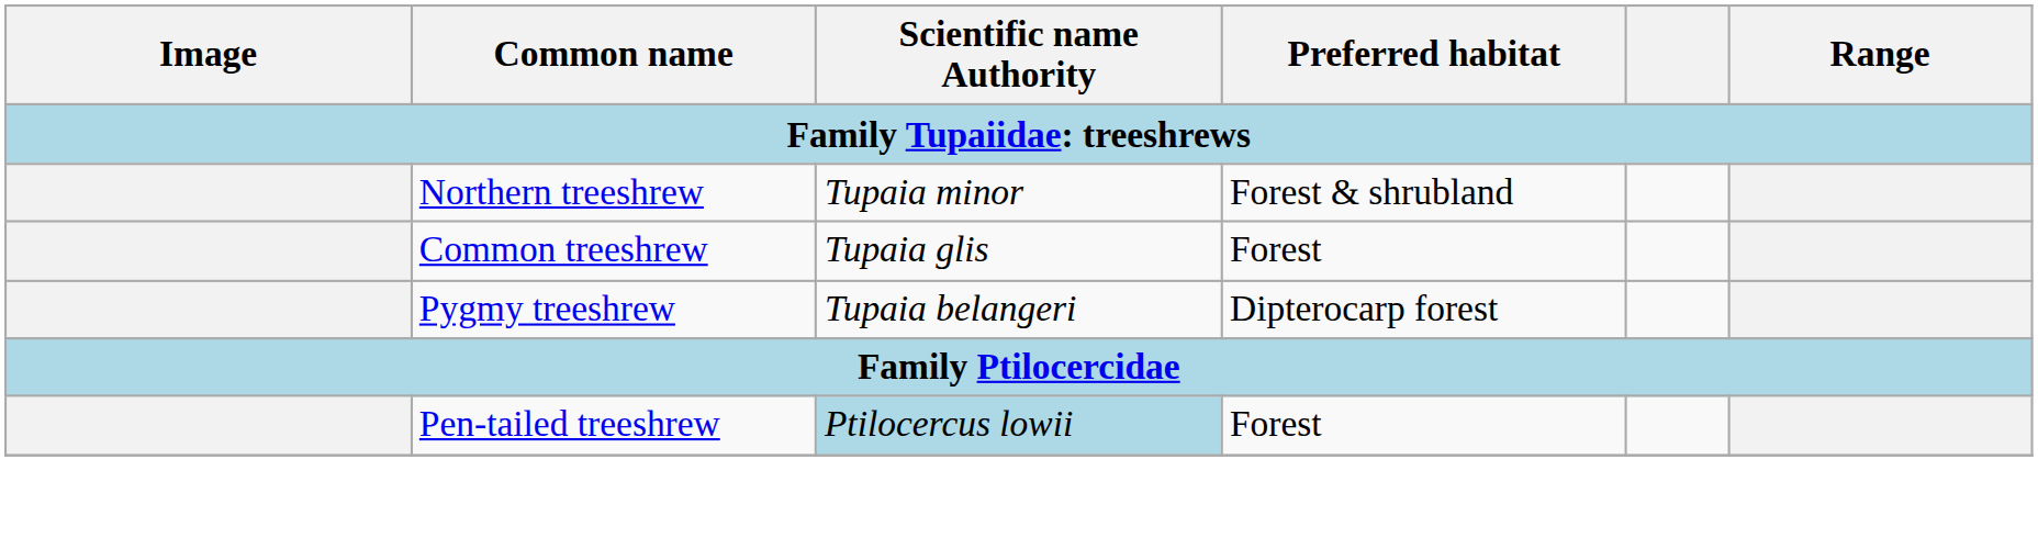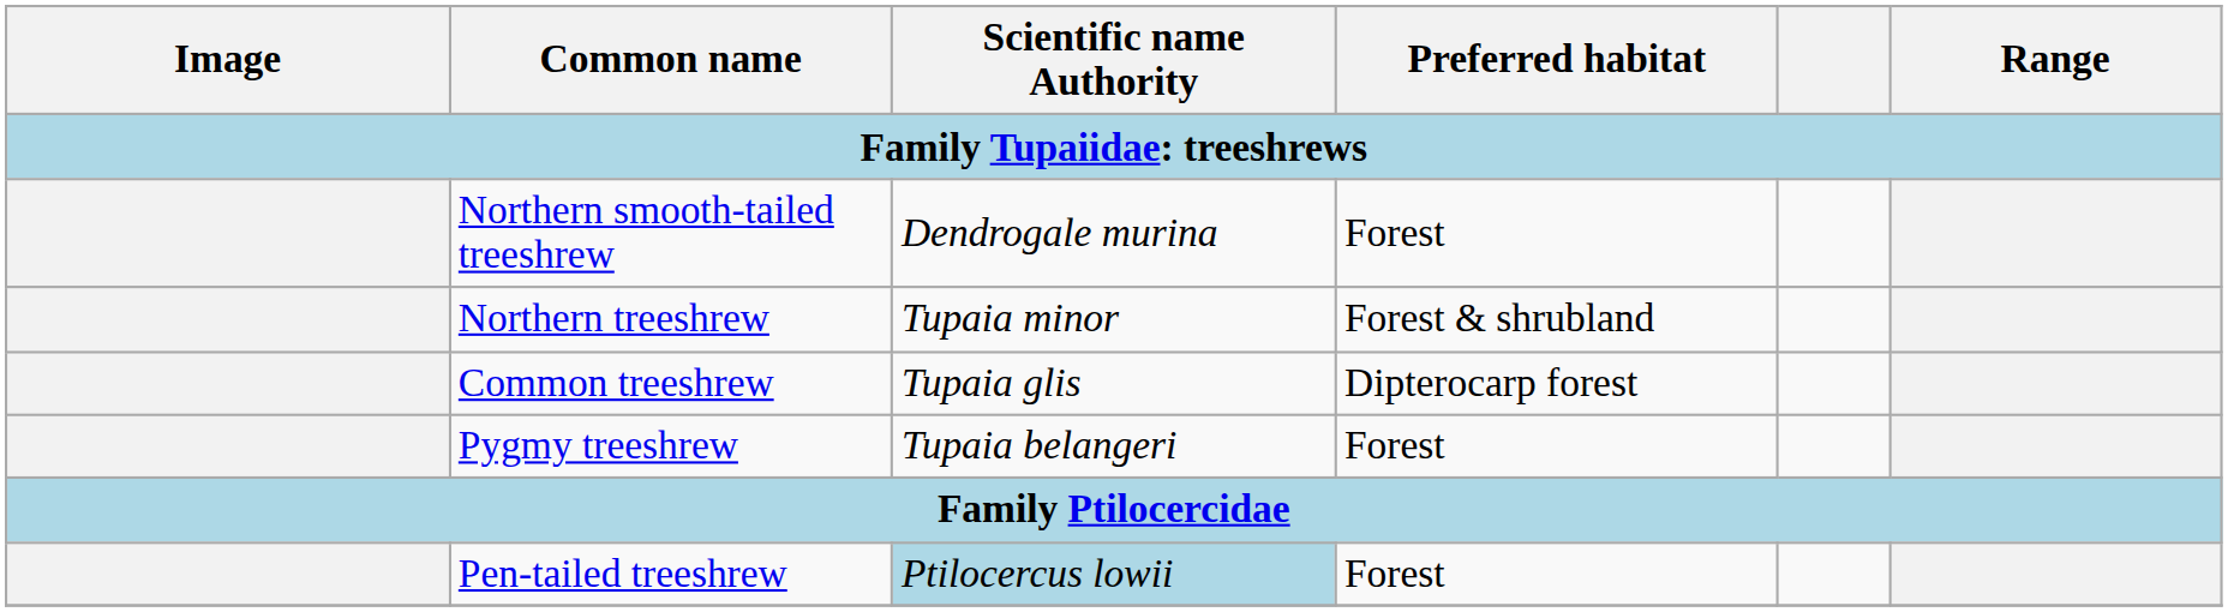 <table width=100% class="wikitable unsortable plainrowheaders">
 <tr>
 <th width="20%" style="text-align: center;">Image</th>
 <th width="20%">Common name</th>
 <th width="20%">Scientific name<br>Authority</th>
 <th width="20%">Preferred habitat</th>
 <th width="5%"></th>
 <th width="15%">Range</th>
 </tr>
 <tr>
 <td style="text-align:center;background:lightblue;" colspan=6><strong>Family <a href='#'>Tupaiidae</a>: treeshrews</strong></td>
 </tr>
 <tr>
 <th style="text-align: center;"></th>
+<td><a href='#'>Northern smooth-tailed treeshrew</a></td>
+<td><em>Dendrogale murina</em><br></td>
+<td>Forest</td>
+<td><br></td>
+<th style="text-align: center;"></th>
+</tr>
+<tr>
+<th style="text-align: center;"></th>
 <td><a href='#'>Northern treeshrew</a></td>
 <td><em>Tupaia minor</em><br></td>
 <td>Forest & shrubland</td>
 <td><br></td>
 <th style="text-align: center;"></th>
 </tr>
 <tr>
 <th style="text-align: center;"></th>
 <td><a href='#'>Common treeshrew</a></td>
 <td><em>Tupaia glis</em><br></td>
-<td>Forest</td>
+<td>Dipterocarp forest</td>
 <td><br></td>
 <th style="text-align: center;"></th>
 </tr>
 <tr>
 <th style="text-align: center;"></th>
 <td><a href='#'>Pygmy treeshrew</a></td>
 <td><em>Tupaia belangeri</em><br></td>
-<td>Dipterocarp forest</td>
+<td>Forest</td>
 <td><br></td>
 <th style="text-align: center;"></th>
 </tr>
 <tr>
 <td style="text-align:center;background:lightblue;" colspan=6><strong>Family <a href='#'>Ptilocercidae</a></strong></td>
 </tr>
 <tr>
 <th style="text-align: center;"></th>
 <td><a href='#'>Pen-tailed treeshrew</a></td>
 <td style="background: lightblue;"><em>Ptilocercus lowii</em><br></td>
 <td>Forest</td>
 <td><br></td>
 <th style="text-align: center;"></th>
 </tr>
 <tr>
 </tr>
 </table>
